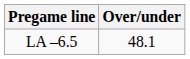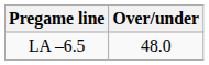 <table class="wikitable">
 <tr align="center">
 <th style=>Pregame line</th>
 <th style=>Over/under</th>
 </tr>
 <tr align="center">
 <td>LA –6.5</td>
-<td>48.1</td>
+<td>48.0</td>
 </tr>
 </table>
